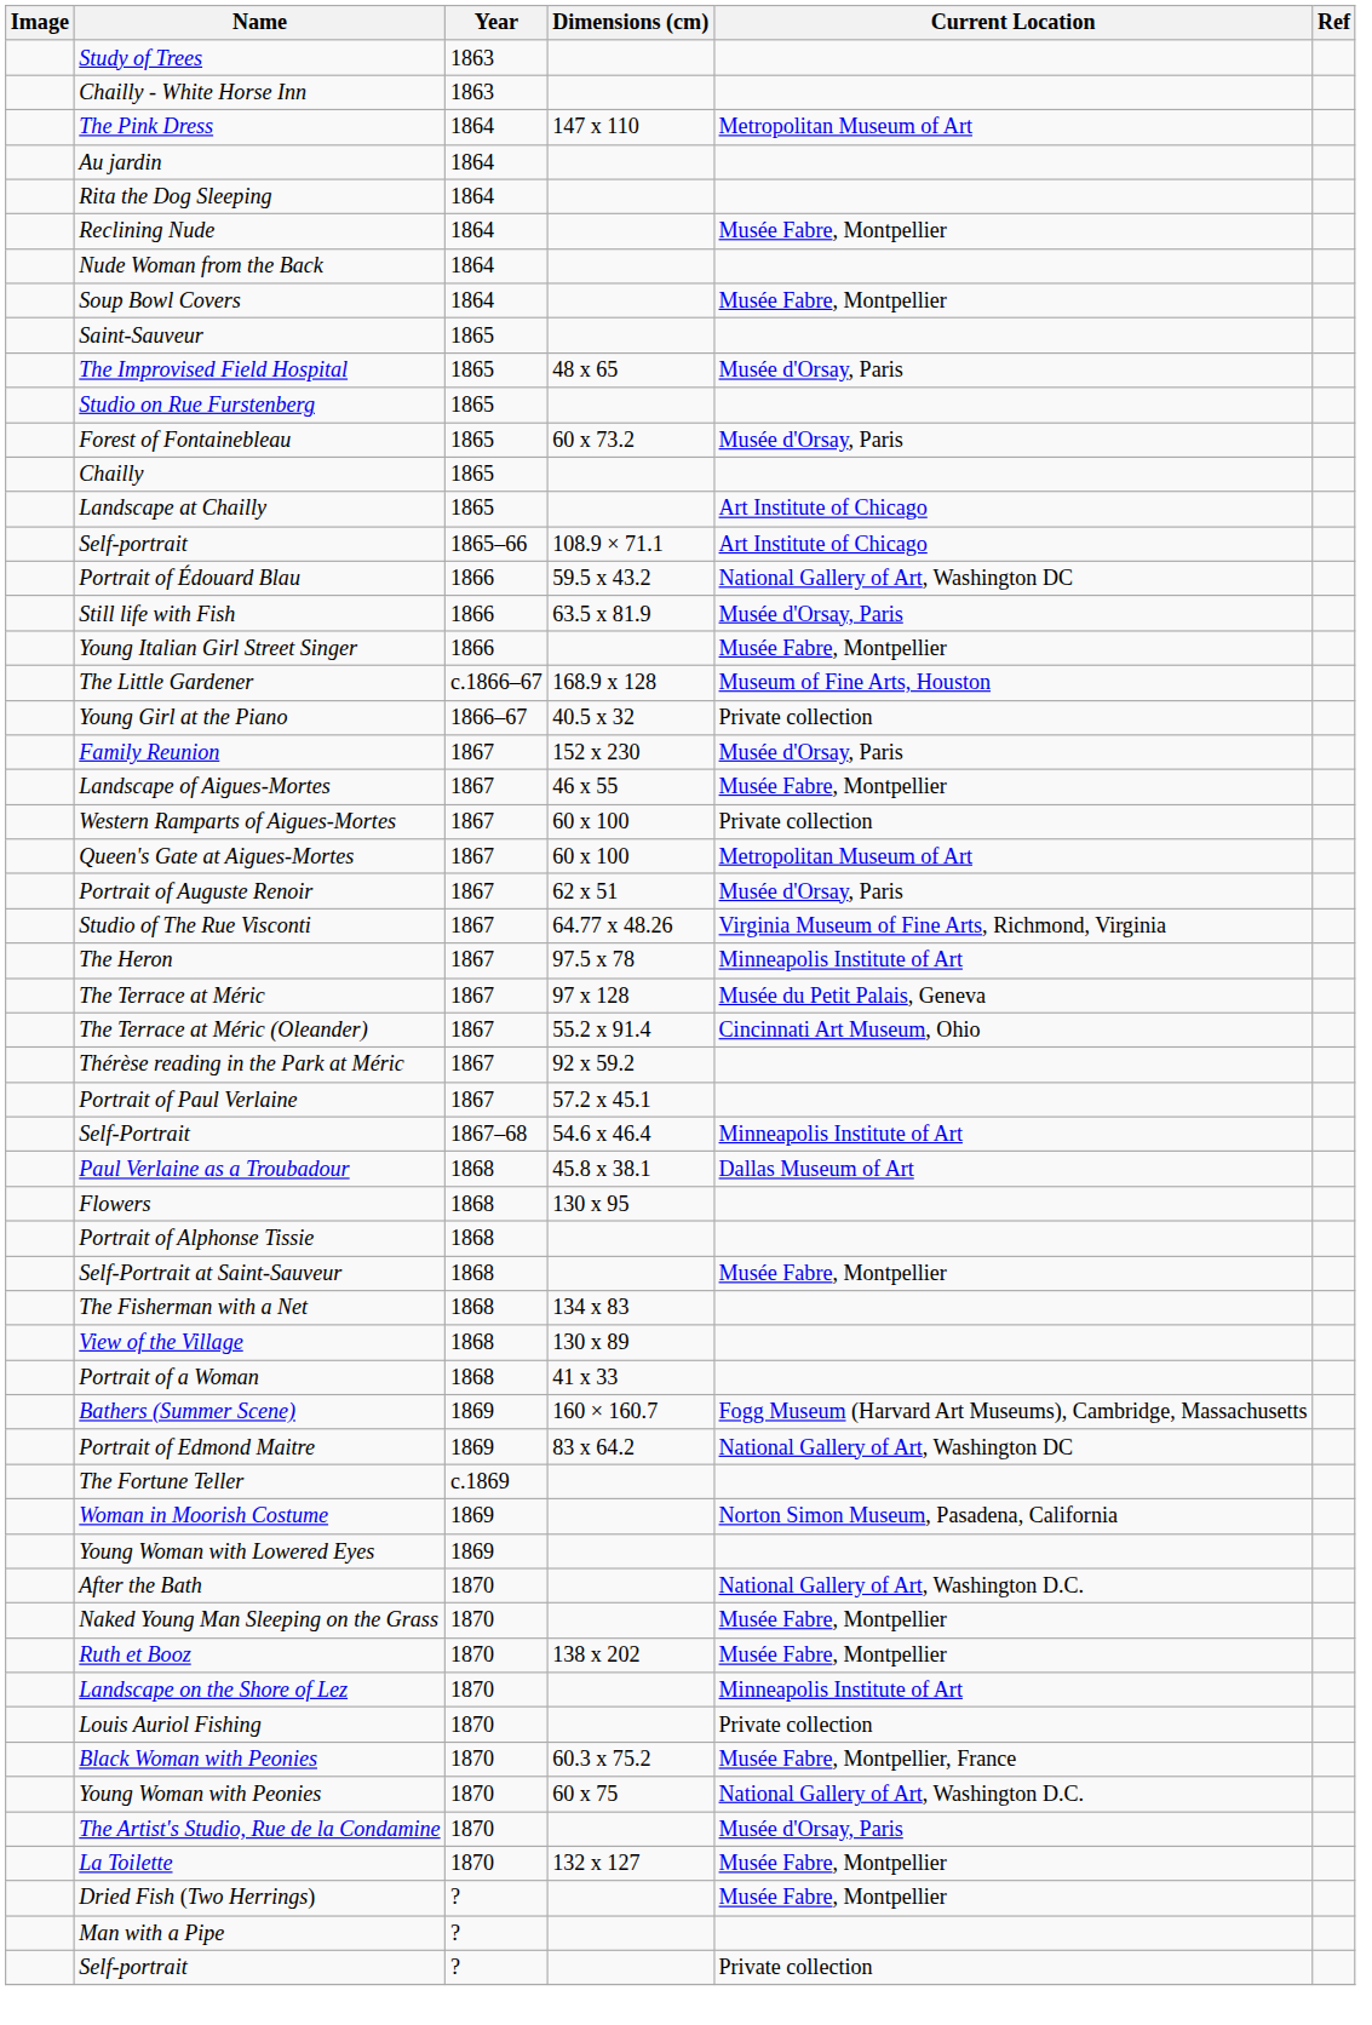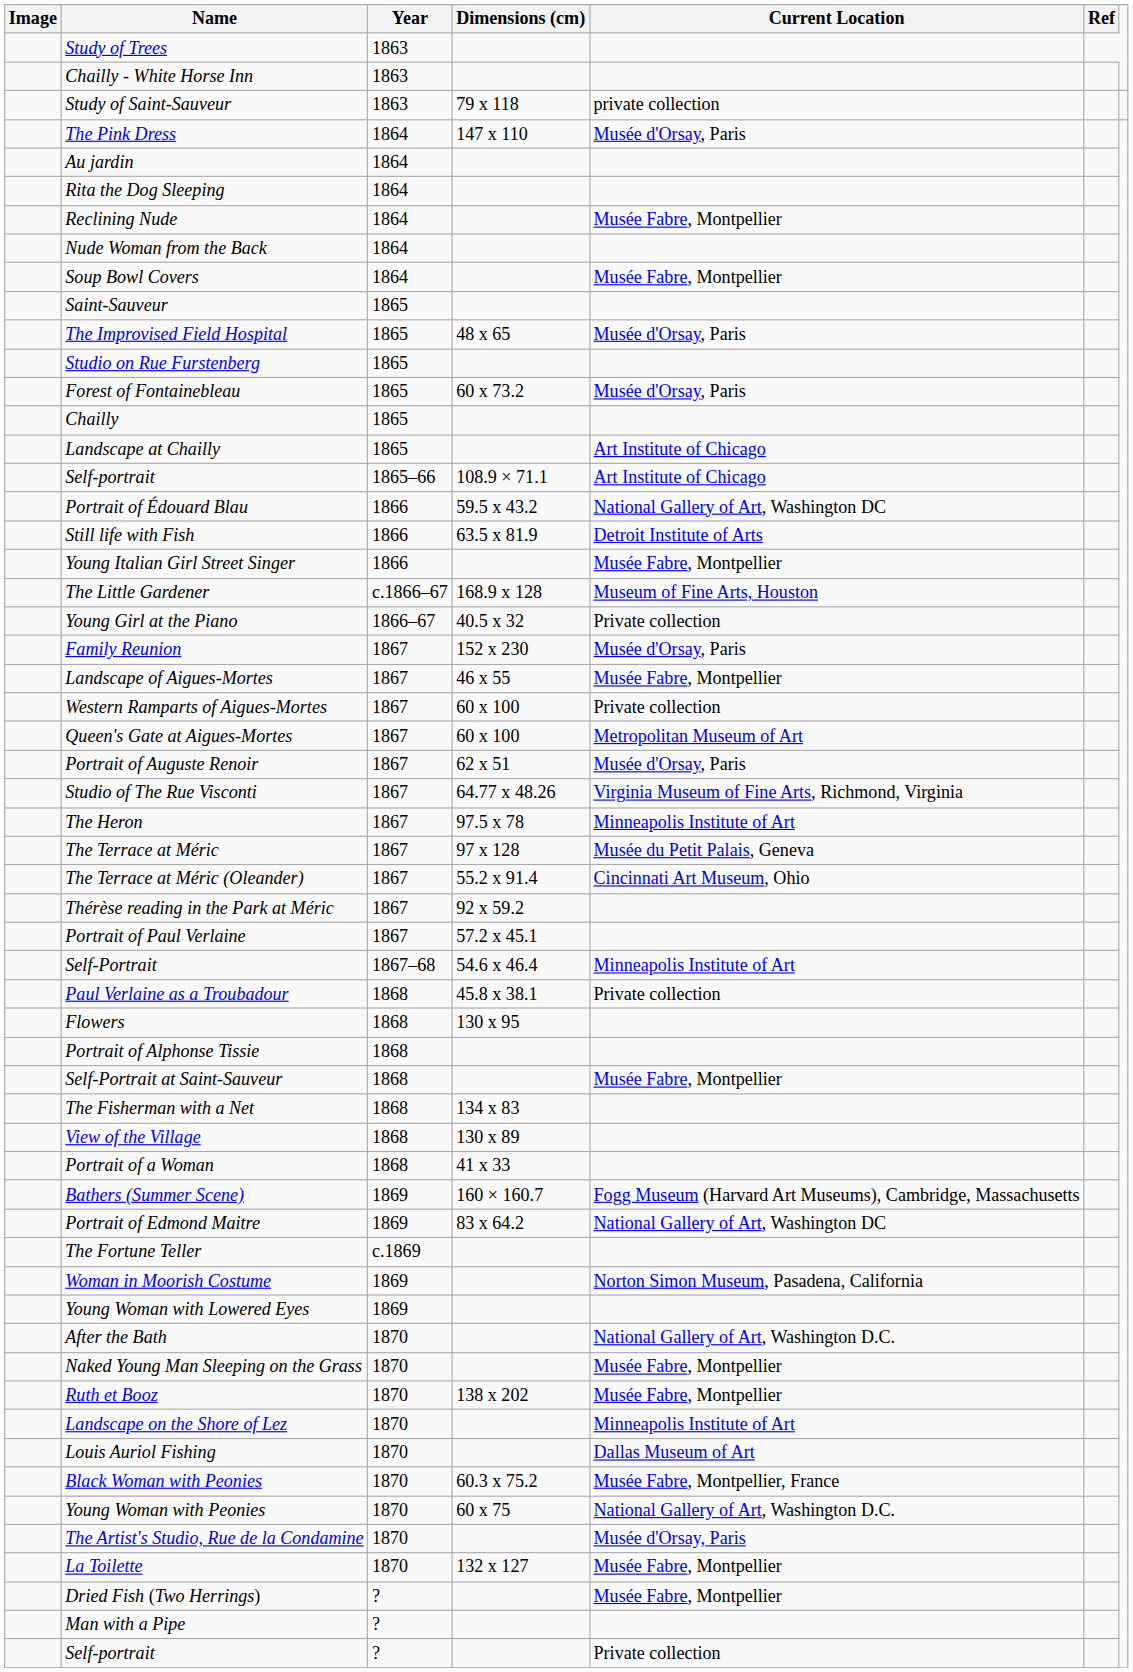 <table class="sortable wikitable" style="margin-left:0.5em; text-align:left">
 <tr>
 <th>Image</th>
 <th>Name</th>
 <th>Year</th>
 <th>Dimensions (cm)</th>
 <th>Current Location</th>
 <th>Ref</th>
 </tr>
 <tr>
 <td></td>
 <td><em><a href='#'>Study of Trees</a></em></td>
 <td>1863</td>
 <td></td>
 <td></td>
 </tr>
 <tr>
 <td></td>
 <td><em>Chailly - White Horse Inn</em></td>
 <td>1863</td>
 <td></td>
 <td></td>
 <td></td>
 </tr>
 <tr>
 <td></td>
+<td><em>Study of Saint-Sauveur</em></td>
+<td>1863</td>
+<td>79 x 118</td>
+<td>private collection</td>
+<td></td>
+<td></td>
+</tr>
+<tr>
+<td></td>
 <td><em><a href='#'>The Pink Dress</a></em></td>
 <td>1864</td>
 <td>147 x 110</td>
-<td><a href='#'>Metropolitan Museum of Art</a></td>
+<td><a href='#'>Musée d'Orsay</a>, Paris</td>
 <td></td>
 </tr>
 <tr>
 <td></td>
 <td><em>Au jardin</em></td>
 <td>1864</td>
 <td></td>
 <td></td>
 <td></td>
 </tr>
 <tr>
 <td></td>
 <td><em>Rita the Dog Sleeping</em></td>
 <td>1864</td>
 <td></td>
 <td></td>
 <td></td>
 </tr>
 <tr>
 <td></td>
 <td><em>Reclining Nude</em></td>
 <td>1864</td>
 <td></td>
 <td><a href='#'>Musée Fabre</a>, Montpellier</td>
 <td> </td>
 </tr>
 <tr>
 <td></td>
 <td><em>Nude Woman from the Back</em></td>
 <td>1864</td>
 <td></td>
 <td></td>
 <td></td>
 </tr>
 <tr>
 <td></td>
 <td><em>Soup Bowl Covers</em></td>
 <td>1864</td>
 <td></td>
 <td><a href='#'>Musée Fabre</a>, Montpellier</td>
 <td> </td>
 </tr>
 <tr>
 <td></td>
 <td><em>Saint-Sauveur</em></td>
 <td>1865</td>
 <td></td>
 <td></td>
 <td></td>
 </tr>
 <tr>
 <td></td>
 <td><em><a href='#'>The Improvised Field Hospital</a></em></td>
 <td>1865</td>
 <td>48 x 65</td>
 <td><a href='#'>Musée d'Orsay</a>, Paris</td>
 <td></td>
 </tr>
 <tr>
 <td></td>
 <td><em><a href='#'>Studio on Rue Furstenberg</a></em></td>
 <td>1865</td>
 <td></td>
 <td></td>
 <td></td>
 </tr>
 <tr>
 <td></td>
 <td><em>Forest of Fontainebleau</em></td>
 <td>1865</td>
 <td>60 x 73.2</td>
 <td><a href='#'>Musée d'Orsay</a>, Paris</td>
 <td></td>
 </tr>
 <tr>
 <td></td>
 <td><em> Chailly</em></td>
 <td>1865</td>
 <td></td>
 <td></td>
 <td></td>
 </tr>
 <tr>
 <td></td>
 <td><em>Landscape at Chailly</em></td>
 <td>1865</td>
 <td></td>
 <td><a href='#'>Art Institute of Chicago</a></td>
 <td></td>
 </tr>
 <tr>
 <td></td>
 <td><em>Self-portrait</em></td>
 <td>1865–66</td>
 <td>108.9 × 71.1</td>
 <td><a href='#'>Art Institute of Chicago</a></td>
 <td></td>
 </tr>
 <tr>
 <td></td>
 <td><em>Portrait of Édouard Blau</em></td>
 <td>1866</td>
 <td>59.5 x 43.2</td>
 <td><a href='#'>National Gallery of Art</a>, Washington DC</td>
 <td></td>
 </tr>
 <tr>
 <td></td>
 <td><em>Still life with Fish</em></td>
 <td>1866</td>
 <td>63.5 x 81.9</td>
-<td><a href='#'>Musée d'Orsay, Paris</a></td>
+<td><a href='#'>Detroit Institute of Arts</a></td>
 <td></td>
 </tr>
 <tr>
 <td></td>
 <td><em>Young Italian Girl Street Singer</em></td>
 <td>1866</td>
 <td></td>
 <td><a href='#'>Musée Fabre</a>, Montpellier</td>
 <td></td>
 </tr>
 <tr>
 <td></td>
 <td><em>The Little Gardener</em></td>
 <td>c.1866–67</td>
 <td>168.9 x 128</td>
 <td><a href='#'>Museum of Fine Arts, Houston</a></td>
 <td> </td>
 </tr>
 <tr>
 <td></td>
 <td><em>Young Girl at the Piano</em></td>
 <td>1866–67</td>
 <td>40.5 x 32</td>
 <td>Private collection</td>
 <td></td>
 </tr>
 <tr>
 <td></td>
 <td><em><a href='#'>Family Reunion</a></em></td>
 <td>1867</td>
 <td>152 x 230</td>
 <td><a href='#'>Musée d'Orsay</a>, Paris</td>
 <td></td>
 </tr>
 <tr>
 <td></td>
 <td><em>Landscape of Aigues-Mortes</em></td>
 <td>1867</td>
 <td>46 x 55</td>
 <td><a href='#'>Musée Fabre</a>, Montpellier</td>
 <td></td>
 </tr>
 <tr>
 <td></td>
 <td><em>Western Ramparts of Aigues-Mortes</em></td>
 <td>1867</td>
 <td>60 x 100</td>
 <td>Private collection</td>
 <td></td>
 </tr>
 <tr>
 <td></td>
 <td><em>Queen's Gate at Aigues-Mortes</em></td>
 <td>1867</td>
 <td>60 x 100</td>
 <td><a href='#'>Metropolitan Museum of Art</a></td>
 <td></td>
 </tr>
 <tr>
 <td></td>
 <td><em>Portrait of Auguste Renoir</em></td>
 <td>1867</td>
 <td>62 x 51</td>
 <td><a href='#'>Musée d'Orsay</a>, Paris</td>
 <td></td>
 </tr>
 <tr>
 <td></td>
 <td><em>Studio of The Rue Visconti</em></td>
 <td>1867</td>
 <td>64.77 x 48.26</td>
 <td><a href='#'>Virginia Museum of Fine Arts</a>, Richmond, Virginia</td>
 <td></td>
 </tr>
 <tr>
 <td></td>
 <td><em>The Heron</em></td>
 <td>1867</td>
 <td>97.5 x 78</td>
 <td><a href='#'>Minneapolis Institute of Art</a></td>
 <td></td>
 </tr>
 <tr>
 <td></td>
 <td><em>The Terrace at Méric</em></td>
 <td>1867</td>
 <td>97 x 128</td>
 <td><a href='#'>Musée du Petit Palais</a>, Geneva</td>
 <td></td>
 </tr>
 <tr>
 <td></td>
 <td><em>The Terrace at Méric (Oleander)</em></td>
 <td>1867</td>
 <td>55.2 x 91.4</td>
 <td><a href='#'>Cincinnati Art Museum</a>, Ohio</td>
 <td> </td>
 </tr>
 <tr>
 <td></td>
 <td><em>Thérèse reading in the Park at Méric</em></td>
 <td>1867</td>
 <td>92 x 59.2</td>
 <td></td>
 <td></td>
 </tr>
 <tr>
 <td></td>
 <td><em>Portrait of Paul Verlaine</em></td>
 <td>1867</td>
 <td>57.2 x 45.1</td>
 <td></td>
 <td></td>
 </tr>
 <tr>
 <td></td>
 <td><em>Self-Portrait</em></td>
 <td>1867–68</td>
 <td>54.6 x 46.4</td>
 <td><a href='#'>Minneapolis Institute of Art</a></td>
 <td> </td>
 </tr>
 <tr>
 <td></td>
 <td><em><a href='#'>Paul Verlaine as a Troubadour</a></em></td>
 <td>1868</td>
 <td>45.8 x 38.1</td>
-<td><a href='#'>Dallas Museum of Art</a></td>
+<td>Private collection</td>
 <td></td>
 </tr>
 <tr>
 <td></td>
 <td><em>Flowers</em></td>
 <td>1868</td>
 <td>130 x 95</td>
 <td></td>
 <td></td>
 </tr>
 <tr>
 <td></td>
 <td><em>Portrait of Alphonse Tissie</em></td>
 <td>1868</td>
 <td></td>
 <td></td>
 <td> </td>
 </tr>
 <tr>
 <td></td>
 <td><em>Self-Portrait at Saint-Sauveur</em></td>
 <td>1868</td>
 <td></td>
 <td><a href='#'>Musée Fabre</a>, Montpellier</td>
 <td></td>
 </tr>
 <tr>
 <td></td>
 <td><em>The Fisherman with a Net</em></td>
 <td>1868</td>
 <td>134 x 83</td>
 <td></td>
 <td></td>
 </tr>
 <tr>
 <td></td>
 <td><em><a href='#'>View of the Village</a></em></td>
 <td>1868</td>
 <td>130 x 89</td>
 <td></td>
 <td></td>
 </tr>
 <tr>
 <td></td>
 <td><em>Portrait of a Woman</em></td>
 <td>1868</td>
 <td>41 x 33</td>
 <td></td>
 <td></td>
 </tr>
 <tr>
 <td></td>
 <td><em><a href='#'>Bathers (Summer Scene)</a></em></td>
 <td>1869</td>
 <td>160 × 160.7</td>
 <td><a href='#'>Fogg Museum</a> (Harvard Art Museums), Cambridge, Massachusetts</td>
 <td> </td>
 </tr>
 <tr>
 <td></td>
 <td><em>Portrait of Edmond Maitre</em></td>
 <td>1869</td>
 <td>83 x 64.2</td>
 <td><a href='#'>National Gallery of Art</a>, Washington DC</td>
 <td></td>
 </tr>
 <tr>
 <td></td>
 <td><em>The Fortune Teller</em></td>
 <td>c.1869</td>
 <td></td>
 <td></td>
 <td></td>
 </tr>
 <tr>
 <td></td>
 <td><em><a href='#'>Woman in Moorish Costume</a></em></td>
 <td>1869</td>
 <td></td>
 <td><a href='#'>Norton Simon Museum</a>, Pasadena, California</td>
 <td> </td>
 </tr>
 <tr>
 <td></td>
 <td><em>Young Woman with Lowered Eyes</em></td>
 <td>1869</td>
 <td></td>
 <td></td>
 <td></td>
 </tr>
 <tr>
 <td></td>
 <td><em>After the Bath</em></td>
 <td>1870</td>
 <td></td>
 <td><a href='#'>National Gallery of Art</a>, Washington D.C.</td>
 <td></td>
 </tr>
 <tr>
 <td></td>
 <td><em>Naked Young Man Sleeping on the Grass</em></td>
 <td>1870</td>
 <td></td>
 <td><a href='#'>Musée Fabre</a>, Montpellier</td>
 <td></td>
 </tr>
 <tr>
 <td></td>
 <td><em><a href='#'>Ruth et Booz</a></em></td>
 <td>1870</td>
 <td>138 x 202</td>
 <td><a href='#'>Musée Fabre</a>, Montpellier</td>
 <td></td>
 </tr>
 <tr>
 <td></td>
 <td><em><a href='#'>Landscape on the Shore of Lez</a></em></td>
 <td>1870</td>
 <td></td>
 <td><a href='#'>Minneapolis Institute of Art</a></td>
 <td> </td>
 </tr>
 <tr>
 <td></td>
 <td><em>Louis Auriol Fishing</em></td>
 <td>1870</td>
 <td></td>
-<td>Private collection</td>
+<td><a href='#'>Dallas Museum of Art</a></td>
 <td></td>
 </tr>
 <tr>
 <td></td>
 <td><em><a href='#'>Black Woman with Peonies</a></em></td>
 <td>1870</td>
 <td>60.3 x 75.2</td>
 <td><a href='#'>Musée Fabre</a>, Montpellier, France</td>
 <td> </td>
 </tr>
 <tr>
 <td></td>
 <td><em>Young Woman with Peonies</em></td>
 <td>1870</td>
 <td>60 x 75</td>
 <td><a href='#'>National Gallery of Art</a>, Washington D.C.</td>
 <td></td>
 </tr>
 <tr>
 <td></td>
 <td><em><a href='#'>The Artist's Studio, Rue de la Condamine</a></em></td>
 <td>1870</td>
 <td></td>
 <td><a href='#'>Musée d'Orsay, Paris</a></td>
 <td></td>
 </tr>
 <tr>
 <td></td>
 <td><em><a href='#'>La Toilette</a></em></td>
 <td>1870</td>
 <td>132 x 127</td>
 <td><a href='#'>Musée Fabre</a>, Montpellier</td>
 <td> </td>
 </tr>
 <tr>
 <td></td>
 <td><em>Dried Fish</em> (<em>Two Herrings</em>)</td>
 <td>?</td>
 <td></td>
 <td><a href='#'>Musée Fabre</a>, Montpellier</td>
 <td> </td>
 </tr>
 <tr>
 <td></td>
 <td><em>Man with a Pipe</em></td>
 <td>?</td>
 <td></td>
 <td></td>
 <td></td>
 </tr>
 <tr>
 <td></td>
 <td><em>Self-portrait</em></td>
 <td>?</td>
 <td></td>
 <td>Private collection</td>
 <td></td>
 </tr>
 <tr>
 </tr>
 </table>
